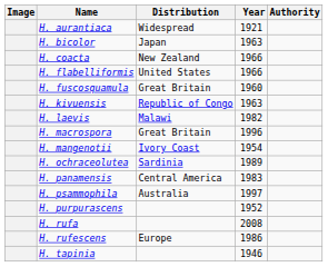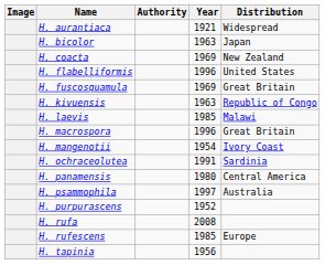 <table class="wikitable sortable plainrowheaders" border="1">
 <tr>
 <th scope="col">Image</th>
 <th scope="col">Name</th>
+<th scope="col">Authority</th>
+<th scope="col"> Year</th>
 <th class="unsortable" scope="col">Distribution</th>
-<th scope="col"> Year</th>
-<th scope="col">Authority</th>
 </tr>
 <tr>
 <th scope="row"></th>
 <td><em><a href='#'>H. aurantiaca</a></em></td>
+<td></td>
+<td style="text-align:center;">1921</td>
 <td>Widespread</td>
-<td style="text-align:center;">1921</td>
-<td></td>
 </tr>
 <tr>
 <th scope="row"></th>
 <td><em><a href='#'>H. bicolor</a></em></td>
+<td></td>
+<td style="text-align:center;">1963</td>
 <td>Japan</td>
-<td style="text-align:center;">1963</td>
-<td></td>
 </tr>
 <tr>
 <th scope="row"></th>
 <td><em><a href='#'>H. coacta</a></em></td>
+<td></td>
+<td style="text-align:center;">1969</td>
 <td>New Zealand</td>
-<td style="text-align:center;">1966</td>
-<td></td>
 </tr>
 <tr>
 <th scope="row"></th>
 <td><em><a href='#'>H. flabelliformis</a></em></td>
+<td></td>
+<td style="text-align:center;">1996</td>
 <td>United States</td>
-<td style="text-align:center;">1966</td>
-<td></td>
 </tr>
 <tr>
 <th scope="row"></th>
 <td><em><a href='#'>H. fuscosquamula</a></em></td>
+<td></td>
+<td style="text-align:center;">1969</td>
 <td>Great Britain</td>
-<td style="text-align:center;">1960</td>
-<td></td>
 </tr>
 <tr>
 <th scope="row"></th>
 <td><em><a href='#'>H. kivuensis</a></em></td>
+<td></td>
+<td style="text-align:center;">1963</td>
 <td><a href='#'>Republic of Congo</a></td>
-<td style="text-align:center;">1963</td>
-<td></td>
 </tr>
 <tr>
 <th scope="row"></th>
 <td><em><a href='#'>H. laevis</a></em></td>
+<td></td>
+<td style="text-align:center;">1985</td>
 <td><a href='#'>Malawi</a></td>
-<td style="text-align:center;">1982</td>
-<td></td>
 </tr>
 <tr>
 <th scope="row"></th>
 <td><em><a href='#'>H. macrospora</a></em></td>
+<td></td>
+<td style="text-align:center;">1996</td>
 <td>Great Britain</td>
-<td style="text-align:center;">1996</td>
-<td></td>
 </tr>
 <tr>
 <th scope="row"></th>
 <td><em><a href='#'>H. mangenotii</a></em></td>
+<td></td>
+<td style="text-align:center;">1954</td>
 <td><a href='#'>Ivory Coast</a></td>
-<td style="text-align:center;">1954</td>
-<td></td>
 </tr>
 <tr>
 <th scope="row"></th>
 <td><em><a href='#'>H. ochraceolutea</a></em></td>
+<td></td>
+<td style="text-align:center;">1991</td>
 <td><a href='#'>Sardinia</a></td>
-<td style="text-align:center;">1989</td>
-<td></td>
 </tr>
 <tr>
 <th scope="row"></th>
 <td><em><a href='#'>H. panamensis</a></em></td>
+<td></td>
+<td style="text-align:center;">1980</td>
 <td>Central America</td>
-<td style="text-align:center;">1983</td>
-<td></td>
 </tr>
 <tr>
 <th scope="row"></th>
 <td><em><a href='#'>H. psammophila</a></em></td>
+<td></td>
+<td style="text-align:center;">1997</td>
 <td>Australia</td>
-<td style="text-align:center;">1997</td>
-<td></td>
 </tr>
 <tr>
 <th scope="row"></th>
 <td><em><a href='#'>H. purpurascens</a></em></td>
 <td></td>
 <td style="text-align:center;">1952</td>
 <td></td>
 </tr>
 <tr>
 <th scope="row"></th>
 <td><em><a href='#'>H. rufa</a></em></td>
 <td></td>
 <td style="text-align:center;">2008</td>
 <td></td>
 </tr>
 <tr>
 <th scope="row"></th>
 <td><em><a href='#'>H. rufescens</a></em></td>
+<td></td>
+<td style="text-align:center;">1985</td>
 <td>Europe</td>
-<td style="text-align:center;">1986</td>
-<td></td>
 </tr>
 <tr>
 <th scope="row"></th>
 <td><em><a href='#'>H. tapinia</a></em></td>
 <td></td>
-<td style="text-align:center;">1946</td>
+<td style="text-align:center;">1956</td>
 <td></td>
 </tr>
 </table>
